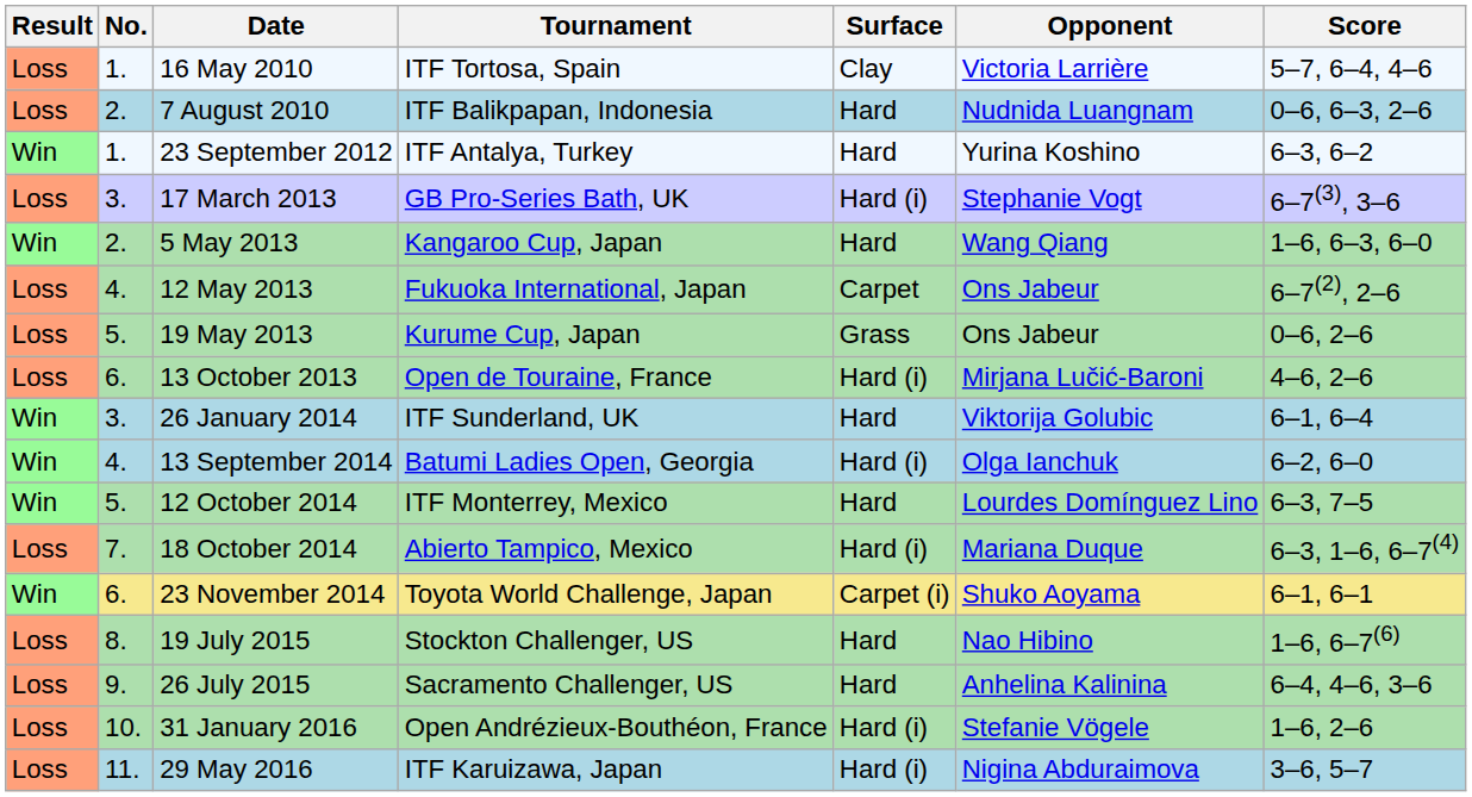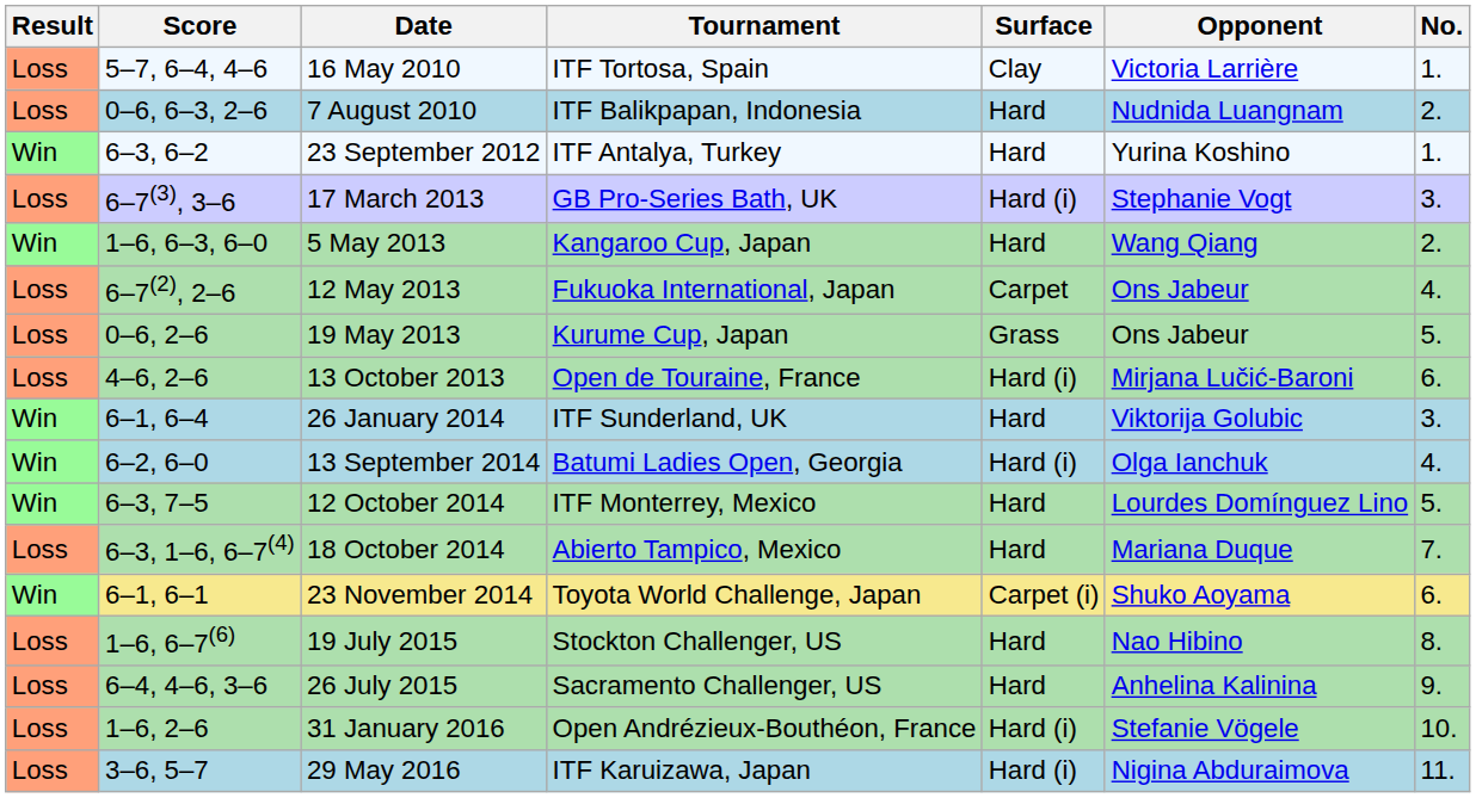 <table class="sortable wikitable">
 <tr>
 <th>Result</th>
-<th>No.</th>
+<th class="unsortable">Score</th>
 <th>Date</th>
 <th>Tournament</th>
 <th>Surface</th>
 <th>Opponent</th>
-<th class="unsortable">Score</th>
+<th>No.</th>
 </tr>
 <tr style="background:#f0f8ff;">
 <td style="background:#ffa07a;">Loss</td>
-<td>1.</td>
+<td>5–7, 6–4, 4–6</td>
 <td>16 May 2010</td>
 <td>ITF Tortosa, Spain</td>
 <td>Clay</td>
 <td> <a href='#'>Victoria Larrière</a></td>
-<td>5–7, 6–4, 4–6</td>
+<td>1.</td>
 </tr>
 <tr style="background:lightblue;">
 <td style="background:#ffa07a;">Loss</td>
-<td>2.</td>
+<td>0–6, 6–3, 2–6</td>
 <td>7 August 2010</td>
 <td>ITF Balikpapan, Indonesia</td>
 <td>Hard</td>
 <td> <a href='#'>Nudnida Luangnam</a></td>
-<td>0–6, 6–3, 2–6</td>
+<td>2.</td>
 </tr>
 <tr style="background:#f0f8ff;">
 <td style="background:#98fb98;">Win</td>
-<td>1.</td>
+<td>6–3, 6–2</td>
 <td>23 September 2012</td>
 <td>ITF Antalya, Turkey</td>
 <td>Hard</td>
 <td> Yurina Koshino</td>
-<td>6–3, 6–2</td>
+<td>1.</td>
 </tr>
 <tr style="background:#ccccff;">
 <td style="background:#ffa07a;">Loss</td>
-<td>3.</td>
+<td>6–7<sup>(3)</sup>, 3–6</td>
 <td>17 March 2013</td>
 <td><a href='#'>GB Pro-Series Bath</a>, UK</td>
 <td>Hard (i)</td>
 <td> <a href='#'>Stephanie Vogt</a></td>
-<td>6–7<sup>(3)</sup>, 3–6</td>
+<td>3.</td>
 </tr>
 <tr style="background:#addfad;">
 <td style="background:#98fb98;">Win</td>
-<td>2.</td>
+<td>1–6, 6–3, 6–0</td>
 <td>5 May 2013</td>
 <td><a href='#'>Kangaroo Cup</a>, Japan</td>
 <td>Hard</td>
 <td> <a href='#'>Wang Qiang</a></td>
-<td>1–6, 6–3, 6–0</td>
+<td>2.</td>
 </tr>
 <tr style="background:#addfad;">
 <td style="background:#ffa07a;">Loss</td>
-<td>4.</td>
+<td>6–7<sup>(2)</sup>, 2–6</td>
 <td>12 May 2013</td>
 <td><a href='#'>Fukuoka International</a>, Japan</td>
 <td>Carpet</td>
 <td> <a href='#'>Ons Jabeur</a></td>
-<td>6–7<sup>(2)</sup>, 2–6</td>
+<td>4.</td>
 </tr>
 <tr style="background:#addfad;">
 <td style="background:#ffa07a;">Loss</td>
-<td>5.</td>
+<td>0–6, 2–6</td>
 <td>19 May 2013</td>
 <td><a href='#'>Kurume Cup</a>, Japan</td>
 <td>Grass</td>
 <td> Ons Jabeur</td>
-<td>0–6, 2–6</td>
+<td>5.</td>
 </tr>
 <tr style="background:#addfad;">
 <td style="background:#ffa07a;">Loss</td>
-<td>6.</td>
+<td>4–6, 2–6</td>
 <td>13 October 2013</td>
 <td><a href='#'>Open de Touraine</a>, France</td>
 <td>Hard (i)</td>
 <td> <a href='#'>Mirjana Lučić-Baroni</a></td>
-<td>4–6, 2–6</td>
+<td>6.</td>
 </tr>
 <tr style="background:lightblue;">
 <td style="background:#98fb98;">Win</td>
-<td>3.</td>
+<td>6–1, 6–4</td>
 <td>26 January 2014</td>
 <td>ITF Sunderland, UK</td>
 <td>Hard</td>
 <td> <a href='#'>Viktorija Golubic</a></td>
-<td>6–1, 6–4</td>
+<td>3.</td>
 </tr>
 <tr style="background:lightblue;">
 <td style="background:#98fb98;">Win</td>
-<td>4.</td>
+<td>6–2, 6–0</td>
 <td>13 September 2014</td>
 <td><a href='#'>Batumi Ladies Open</a>, Georgia</td>
 <td>Hard (i)</td>
 <td> <a href='#'>Olga Ianchuk</a></td>
-<td>6–2, 6–0</td>
+<td>4.</td>
 </tr>
 <tr style="background:#addfad;">
 <td style="background:#98fb98;">Win</td>
-<td>5.</td>
+<td>6–3, 7–5</td>
 <td>12 October 2014</td>
 <td>ITF Monterrey, Mexico</td>
 <td>Hard</td>
 <td> <a href='#'>Lourdes Domínguez Lino</a></td>
-<td>6–3, 7–5</td>
+<td>5.</td>
 </tr>
 <tr style="background:#addfad;">
 <td style="background:#ffa07a;">Loss</td>
-<td>7.</td>
+<td>6–3, 1–6, 6–7<sup>(4)</sup></td>
 <td>18 October 2014</td>
 <td><a href='#'>Abierto Tampico</a>, Mexico</td>
-<td>Hard (i)</td>
+<td>Hard</td>
 <td> <a href='#'>Mariana Duque</a></td>
-<td>6–3, 1–6, 6–7<sup>(4)</sup></td>
+<td>7.</td>
 </tr>
 <tr style="background:#f7e98e;">
 <td style="background:#98fb98;">Win</td>
-<td>6.</td>
+<td>6–1, 6–1</td>
 <td>23 November 2014</td>
 <td>Toyota World Challenge, Japan</td>
 <td>Carpet (i)</td>
 <td> <a href='#'>Shuko Aoyama</a></td>
-<td>6–1, 6–1</td>
+<td>6.</td>
 </tr>
 <tr style="background:#addfad;">
 <td style="background:#ffa07a;">Loss</td>
-<td>8.</td>
+<td>1–6, 6–7<sup>(6)</sup></td>
 <td>19 July 2015</td>
 <td>Stockton Challenger, US</td>
 <td>Hard</td>
 <td> <a href='#'>Nao Hibino</a></td>
-<td>1–6, 6–7<sup>(6)</sup></td>
+<td>8.</td>
 </tr>
 <tr style="background:#addfad;">
 <td style="background:#ffa07a;">Loss</td>
-<td>9.</td>
+<td>6–4, 4–6, 3–6</td>
 <td>26 July 2015</td>
 <td>Sacramento Challenger, US</td>
 <td>Hard</td>
 <td> <a href='#'>Anhelina Kalinina</a></td>
-<td>6–4, 4–6, 3–6</td>
+<td>9.</td>
 </tr>
 <tr style="background:#addfad;">
 <td style="background:#ffa07a;">Loss</td>
-<td>10.</td>
+<td>1–6, 2–6</td>
 <td>31 January 2016</td>
 <td>Open Andrézieux-Bouthéon, France</td>
 <td>Hard (i)</td>
 <td> <a href='#'>Stefanie Vögele</a></td>
-<td>1–6, 2–6</td>
+<td>10.</td>
 </tr>
 <tr style="background:lightblue;">
 <td style="background:#ffa07a;">Loss</td>
-<td>11.</td>
+<td>3–6, 5–7</td>
 <td>29 May 2016</td>
 <td>ITF Karuizawa, Japan</td>
 <td>Hard (i)</td>
 <td> <a href='#'>Nigina Abduraimova</a></td>
-<td>3–6, 5–7</td>
+<td>11.</td>
 </tr>
 </table>
